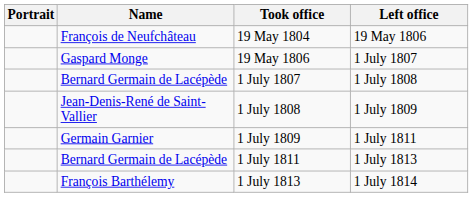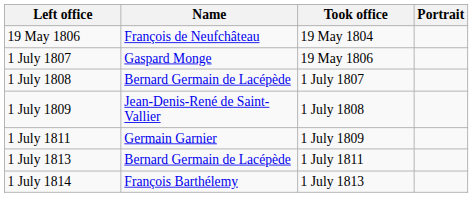 <table class="wikitable">
 <tr>
-<th>Portrait</th>
+<th width=130>Left office</th>
 <th width=200>Name</th>
 <th width=130>Took office</th>
-<th width=130>Left office</th>
+<th>Portrait</th>
 </tr>
 <tr>
-<td></td>
+<td>19 May 1806</td>
 <td><a href='#'>François de Neufchâteau</a></td>
 <td>19 May 1804</td>
-<td>19 May 1806</td>
+<td></td>
 </tr>
 <tr>
-<td></td>
+<td>1 July 1807</td>
 <td><a href='#'>Gaspard Monge</a></td>
 <td>19 May 1806</td>
-<td>1 July 1807</td>
+<td></td>
 </tr>
 <tr>
-<td></td>
+<td>1 July 1808</td>
 <td><a href='#'>Bernard Germain de Lacépède</a></td>
 <td>1 July 1807</td>
-<td>1 July 1808</td>
+<td></td>
 </tr>
 <tr>
-<td></td>
+<td>1 July 1809</td>
 <td><a href='#'>Jean-Denis-René de Saint-Vallier</a></td>
 <td>1 July 1808</td>
-<td>1 July 1809</td>
+<td></td>
 </tr>
 <tr>
-<td></td>
+<td>1 July 1811</td>
 <td><a href='#'>Germain Garnier</a></td>
 <td>1 July 1809</td>
-<td>1 July 1811</td>
+<td></td>
 </tr>
 <tr>
-<td></td>
+<td>1 July 1813</td>
 <td><a href='#'>Bernard Germain de Lacépède</a></td>
 <td>1 July 1811</td>
-<td>1 July 1813</td>
+<td></td>
 </tr>
 <tr>
-<td></td>
+<td>1 July 1814</td>
 <td><a href='#'>François Barthélemy</a></td>
 <td>1 July 1813</td>
-<td>1 July 1814</td>
+<td></td>
 </tr>
 </table>
